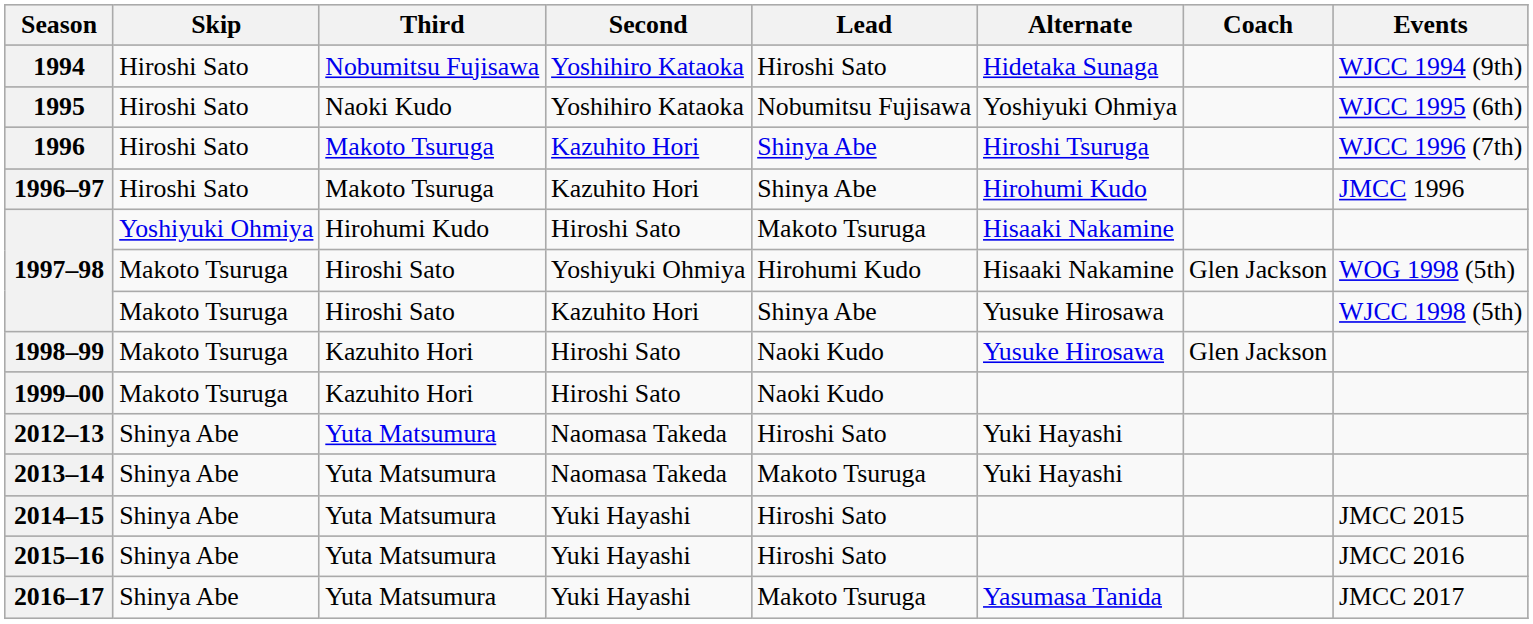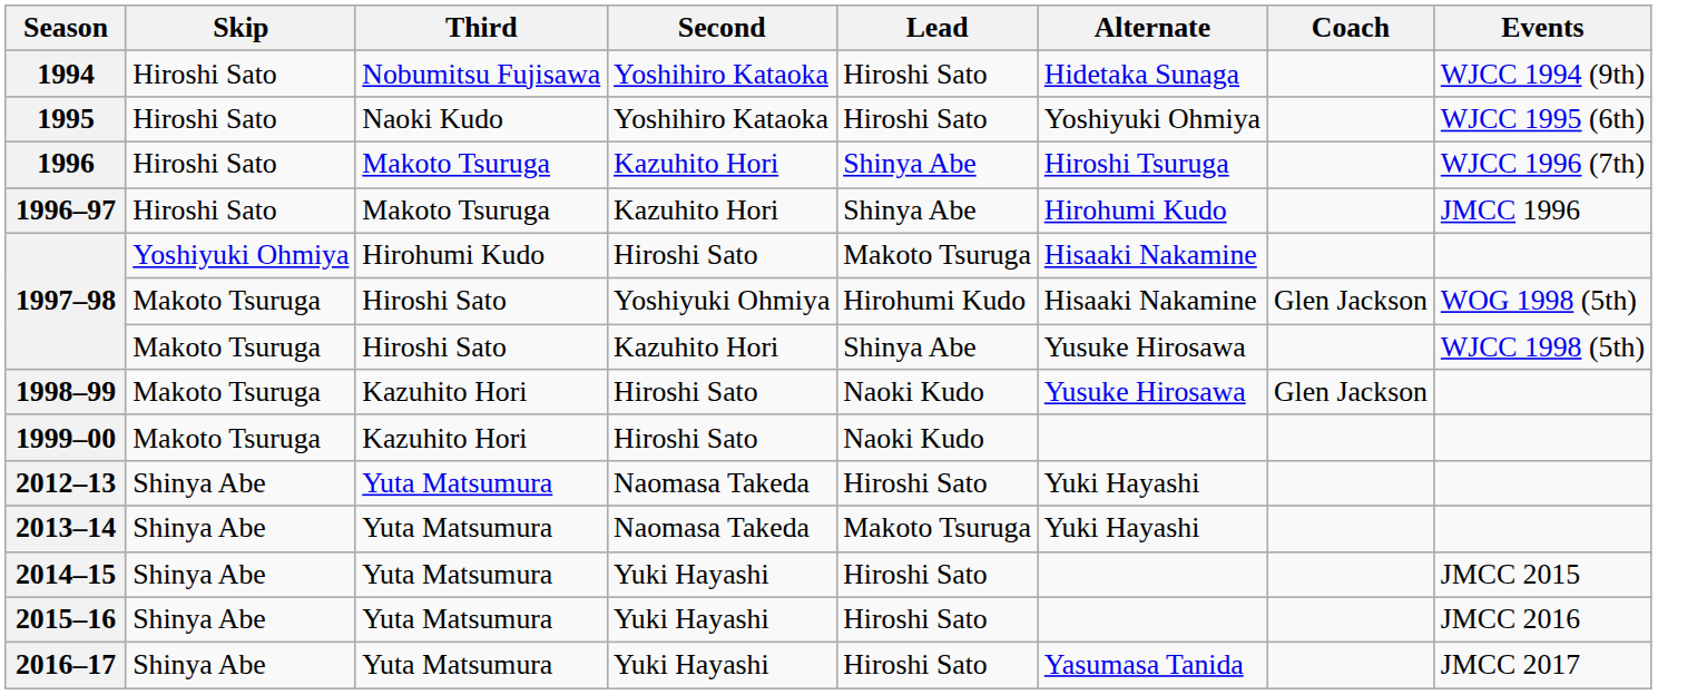 <table class="wikitable">
 <tr>
 <th scope="col" width=60>Season</th>
 <th scope="col">Skip</th>
 <th scope="col">Third</th>
 <th scope="col">Second</th>
 <th scope="col">Lead</th>
 <th scope="col">Alternate</th>
 <th scope="col">Coach</th>
 <th scope="col">Events</th>
 </tr>
 <tr>
 <th scope="row">1994</th>
 <td>Hiroshi Sato</td>
 <td><a href='#'>Nobumitsu Fujisawa</a></td>
 <td><a href='#'>Yoshihiro Kataoka</a></td>
 <td>Hiroshi Sato</td>
 <td><a href='#'>Hidetaka Sunaga</a></td>
 <td></td>
 <td><a href='#'>WJCC 1994</a> (9th)</td>
 </tr>
 <tr>
 <th scope="row">1995</th>
 <td>Hiroshi Sato</td>
 <td>Naoki Kudo</td>
 <td>Yoshihiro Kataoka</td>
-<td>Nobumitsu Fujisawa</td>
+<td>Hiroshi Sato</td>
 <td>Yoshiyuki Ohmiya</td>
 <td></td>
 <td><a href='#'>WJCC 1995</a> (6th)</td>
 </tr>
 <tr>
 <th scope="row">1996</th>
 <td>Hiroshi Sato</td>
 <td><a href='#'>Makoto Tsuruga</a></td>
 <td><a href='#'>Kazuhito Hori</a></td>
 <td><a href='#'>Shinya Abe</a></td>
 <td><a href='#'>Hiroshi Tsuruga</a></td>
 <td></td>
 <td><a href='#'>WJCC 1996</a> (7th)</td>
 </tr>
 <tr>
 <th scope="row">1996–97</th>
 <td>Hiroshi Sato</td>
 <td>Makoto Tsuruga</td>
 <td>Kazuhito Hori</td>
 <td>Shinya Abe</td>
 <td><a href='#'>Hirohumi Kudo</a></td>
 <td></td>
 <td><a href='#'>JMCC</a> 1996 <br> </td>
 </tr>
 <tr>
 <th scope="row" rowspan=3>1997–98</th>
 <td><a href='#'>Yoshiyuki Ohmiya</a></td>
 <td>Hirohumi Kudo</td>
 <td>Hiroshi Sato</td>
 <td>Makoto Tsuruga</td>
 <td><a href='#'>Hisaaki Nakamine</a></td>
 <td></td>
 <td> </td>
 </tr>
 <tr>
 <td>Makoto Tsuruga</td>
 <td>Hiroshi Sato</td>
 <td>Yoshiyuki Ohmiya</td>
 <td>Hirohumi Kudo</td>
 <td>Hisaaki Nakamine</td>
 <td>Glen Jackson</td>
 <td><a href='#'>WOG 1998</a> (5th)</td>
 </tr>
 <tr>
 <td>Makoto Tsuruga</td>
 <td>Hiroshi Sato</td>
 <td>Kazuhito Hori</td>
 <td>Shinya Abe</td>
 <td>Yusuke Hirosawa</td>
 <td></td>
 <td><a href='#'>WJCC 1998</a> (5th)</td>
 </tr>
 <tr>
 <th scope="row">1998–99</th>
 <td>Makoto Tsuruga</td>
 <td>Kazuhito Hori</td>
 <td>Hiroshi Sato</td>
 <td>Naoki Kudo</td>
 <td><a href='#'>Yusuke Hirosawa</a></td>
 <td>Glen Jackson</td>
 <td> </td>
 </tr>
 <tr>
 <th scope="row">1999–00</th>
 <td>Makoto Tsuruga</td>
 <td>Kazuhito Hori</td>
 <td>Hiroshi Sato</td>
 <td>Naoki Kudo</td>
 <td></td>
 <td></td>
 <td></td>
 </tr>
 <tr>
 <th scope="row">2012–13</th>
 <td>Shinya Abe</td>
 <td><a href='#'>Yuta Matsumura</a></td>
 <td>Naomasa Takeda</td>
 <td>Hiroshi Sato</td>
 <td>Yuki Hayashi</td>
 <td></td>
 <td></td>
 </tr>
 <tr>
 <th scope="row">2013–14</th>
 <td>Shinya Abe</td>
 <td>Yuta Matsumura</td>
 <td>Naomasa Takeda</td>
 <td>Makoto Tsuruga</td>
 <td>Yuki Hayashi</td>
 <td></td>
 <td></td>
 </tr>
 <tr>
 <th scope="row">2014–15</th>
 <td>Shinya Abe</td>
 <td>Yuta Matsumura</td>
 <td>Yuki Hayashi</td>
 <td>Hiroshi Sato</td>
 <td></td>
 <td></td>
 <td>JMCC 2015 </td>
 </tr>
 <tr>
 <th scope="row">2015–16</th>
 <td>Shinya Abe</td>
 <td>Yuta Matsumura</td>
 <td>Yuki Hayashi</td>
 <td>Hiroshi Sato</td>
 <td></td>
 <td></td>
 <td>JMCC 2016 </td>
 </tr>
 <tr>
 <th scope="row">2016–17</th>
 <td>Shinya Abe</td>
 <td>Yuta Matsumura</td>
 <td>Yuki Hayashi</td>
-<td>Makoto Tsuruga</td>
+<td>Hiroshi Sato</td>
 <td><a href='#'>Yasumasa Tanida</a></td>
 <td></td>
 <td>JMCC 2017 </td>
 </tr>
 </table>
